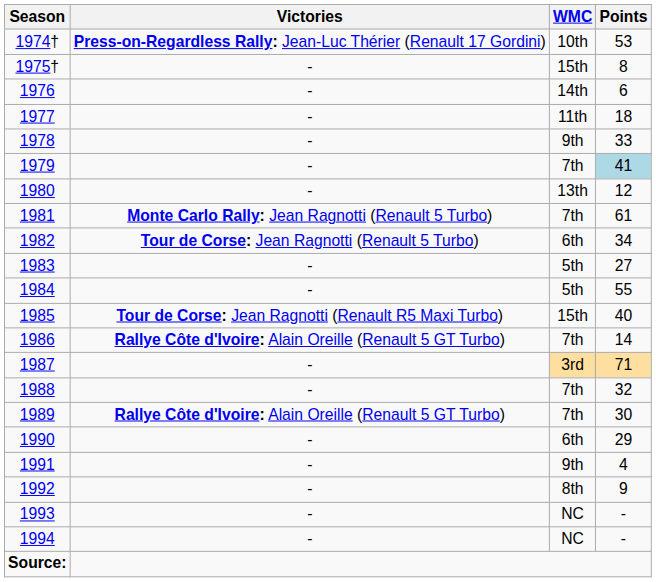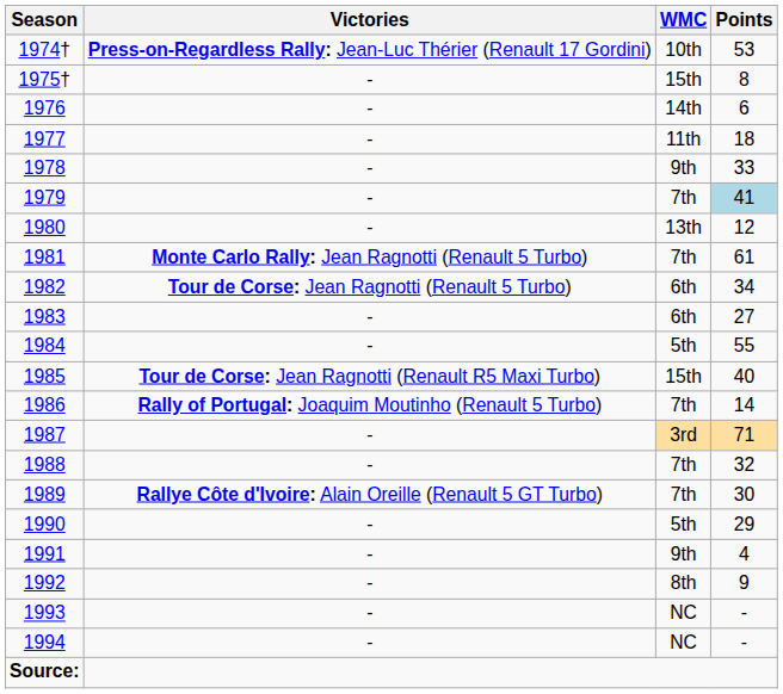 <table class="wikitable" style="text-align:center">
 <tr>
 <th>Season</th>
 <th>Victories</th>
 <th><a href='#'>WMC</a></th>
 <th>Points</th>
 </tr>
 <tr>
 <td><a href='#'>1974</a>†</td>
 <td><strong> <a href='#'>Press-on-Regardless Rally</a>:</strong>  <a href='#'>Jean-Luc Thérier</a> (<a href='#'>Renault 17 Gordini</a>)</td>
 <td>10th</td>
 <td>53</td>
 </tr>
 <tr>
 <td><a href='#'>1975</a>†</td>
 <td>-</td>
 <td>15th</td>
 <td>8</td>
 </tr>
 <tr>
 <td><a href='#'>1976</a></td>
 <td>-</td>
 <td>14th</td>
 <td>6</td>
 </tr>
 <tr>
 <td><a href='#'>1977</a></td>
 <td>-</td>
 <td>11th</td>
 <td>18</td>
 </tr>
 <tr>
 <td><a href='#'>1978</a></td>
 <td>-</td>
 <td>9th</td>
 <td>33</td>
 </tr>
 <tr>
 <td><a href='#'>1979</a></td>
 <td>-</td>
 <td>7th</td>
 <td style="background: lightblue;">41</td>
 </tr>
 <tr>
 <td><a href='#'>1980</a></td>
 <td>-</td>
 <td>13th</td>
 <td>12</td>
 </tr>
 <tr>
 <td><a href='#'>1981</a></td>
 <td><strong> <a href='#'>Monte Carlo Rally</a>:</strong>  <a href='#'>Jean Ragnotti</a> (<a href='#'>Renault 5 Turbo</a>)</td>
 <td>7th</td>
 <td>61</td>
 </tr>
 <tr>
 <td><a href='#'>1982</a></td>
 <td><strong> <a href='#'>Tour de Corse</a>:</strong>  <a href='#'>Jean Ragnotti</a> (<a href='#'>Renault 5 Turbo</a>)</td>
 <td>6th</td>
 <td>34</td>
 </tr>
 <tr>
 <td><a href='#'>1983</a></td>
 <td>-</td>
-<td>5th</td>
+<td>6th</td>
 <td>27</td>
 </tr>
 <tr>
 <td><a href='#'>1984</a></td>
 <td>-</td>
 <td>5th</td>
 <td>55</td>
 </tr>
 <tr>
 <td><a href='#'>1985</a></td>
 <td><strong> <a href='#'>Tour de Corse</a>:</strong>  <a href='#'>Jean Ragnotti</a> (<a href='#'>Renault R5 Maxi Turbo</a>)</td>
 <td>15th</td>
 <td>40</td>
 </tr>
 <tr>
 <td><a href='#'>1986</a></td>
-<td><strong> <a href='#'>Rallye Côte d'Ivoire</a>:</strong>  <a href='#'>Alain Oreille</a> (<a href='#'>Renault 5 GT Turbo</a>)</td>
+<td><strong> <a href='#'>Rally of Portugal</a>:</strong>  <a href='#'>Joaquim Moutinho</a> (<a href='#'>Renault 5 Turbo</a>)</td>
 <td>7th</td>
 <td>14</td>
 </tr>
 <tr>
 <td><a href='#'>1987</a></td>
 <td>-</td>
 <td style="background:#FFDF9F;">3rd</td>
 <td style="background:#FFDF9F;">71</td>
 </tr>
 <tr>
 <td><a href='#'>1988</a></td>
 <td>-</td>
 <td>7th</td>
 <td>32</td>
 </tr>
 <tr>
 <td><a href='#'>1989</a></td>
 <td><strong> <a href='#'>Rallye Côte d'Ivoire</a>:</strong>  <a href='#'>Alain Oreille</a> (<a href='#'>Renault 5 GT Turbo</a>)</td>
 <td>7th</td>
 <td>30</td>
 </tr>
 <tr>
 <td><a href='#'>1990</a></td>
 <td>-</td>
-<td>6th</td>
+<td>5th</td>
 <td>29</td>
 </tr>
 <tr>
 <td><a href='#'>1991</a></td>
 <td>-</td>
 <td>9th</td>
 <td>4</td>
 </tr>
 <tr>
 <td><a href='#'>1992</a></td>
 <td>-</td>
 <td>8th</td>
 <td>9</td>
 </tr>
 <tr>
 <td><a href='#'>1993</a></td>
 <td>-</td>
 <td>NC</td>
 <td>-</td>
 </tr>
 <tr>
 <td><a href='#'>1994</a></td>
 <td>-</td>
 <td>NC</td>
 <td>-</td>
 </tr>
 <tr>
 <td><strong>Source:</strong> </td>
 </tr>
 </table>
